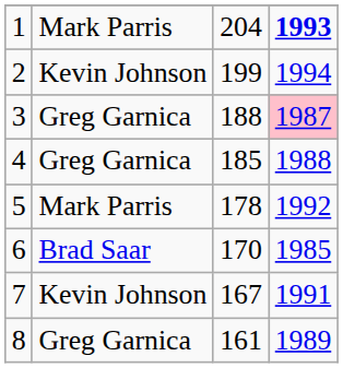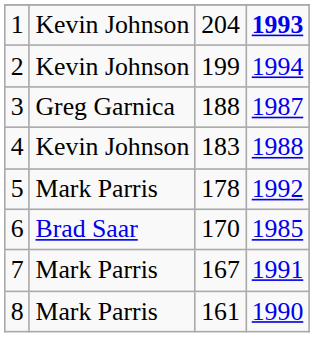 <table class="wikitable">
 <tr>
 </tr>
 <tr>
 <td>1</td>
-<td>Mark Parris</td>
+<td>Kevin Johnson</td>
 <td>204</td>
 <td><strong><a href='#'>1993</a></strong></td>
 </tr>
 <tr>
 <td>2</td>
 <td>Kevin Johnson</td>
 <td>199</td>
 <td><a href='#'>1994</a></td>
 </tr>
 <tr>
 <td>3</td>
 <td>Greg Garnica</td>
 <td>188</td>
-<td style="background: pink;"><a href='#'>1987</a></td>
+<td><a href='#'>1987</a></td>
 </tr>
 <tr>
 <td>4</td>
-<td>Greg Garnica</td>
-<td>185</td>
+<td>Kevin Johnson</td>
+<td>183</td>
 <td><a href='#'>1988</a></td>
 </tr>
 <tr>
 <td>5</td>
 <td>Mark Parris</td>
 <td>178</td>
 <td><a href='#'>1992</a></td>
 </tr>
 <tr>
 <td>6</td>
 <td><a href='#'>Brad Saar</a></td>
 <td>170</td>
 <td><a href='#'>1985</a></td>
 </tr>
 <tr>
 <td>7</td>
-<td>Kevin Johnson</td>
+<td>Mark Parris</td>
 <td>167</td>
 <td><a href='#'>1991</a></td>
 </tr>
 <tr>
 <td>8</td>
-<td>Greg Garnica</td>
+<td>Mark Parris</td>
 <td>161</td>
-<td><a href='#'>1989</a></td>
+<td><a href='#'>1990</a></td>
 </tr>
 </table>
